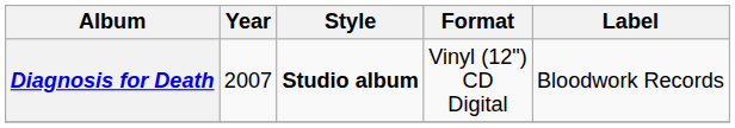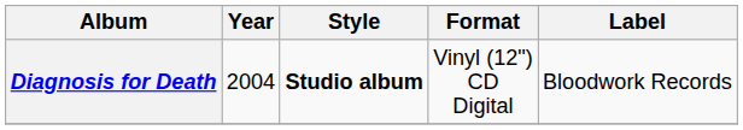 <table class="wikitable plainrowheaders" border="1">
 <tr>
 <th scope="col">Album</th>
 <th scope="col">Year</th>
 <th scope="col">Style</th>
 <th scope="col">Format</th>
 <th scope="col">Label</th>
 </tr>
 <tr>
 <th scope="row"><em><a href='#'>Diagnosis for Death</a></em></th>
-<td style="text-align:center;">2007</td>
+<td style="text-align:center;">2004</td>
 <td style="text-align:center;"><strong>Studio album</strong></td>
 <td style="text-align:center;">Vinyl (12") <br> CD <br> Digital</td>
 <td style="text-align:center;">Bloodwork Records</td>
 </tr>
 <tr>
 </tr>
 </table>
